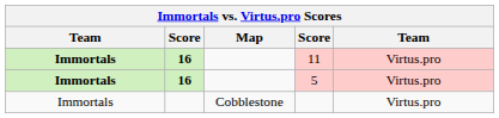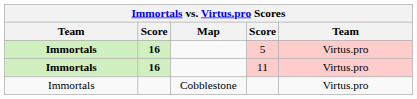 <table class="wikitable" style="text-align: center;">
 <tr>
 <th colspan=5><a href='#'>Immortals</a> vs.  <a href='#'>Virtus.pro</a> Scores</th>
 </tr>
 <tr>
 <th width="181px">Team</th>
 <th width="20px">Score</th>
 <th width="100px">Map</th>
 <th width="20px">Score</th>
 <th width="181px">Team</th>
 </tr>
 <tr>
 <td style="background: #D0F0C0;"><strong>Immortals</strong></td>
 <td style="background: #D0F0C0;"><strong>16</strong></td>
 <td></td>
-<td style="background: #FFCCCC;">11</td>
+<td style="background: #FFCCCC;">5</td>
 <td style="background: #FFCCCC;">Virtus.pro</td>
 </tr>
 <tr>
 <td style="background: #D0F0C0;"><strong>Immortals</strong></td>
 <td style="background: #D0F0C0;"><strong>16</strong></td>
 <td></td>
-<td style="background: #FFCCCC;">5</td>
+<td style="background: #FFCCCC;">11</td>
 <td style="background: #FFCCCC;">Virtus.pro</td>
 </tr>
 <tr>
 <td>Immortals</td>
 <td></td>
 <td>Cobblestone</td>
 <td></td>
 <td>Virtus.pro</td>
 </tr>
 </table>
